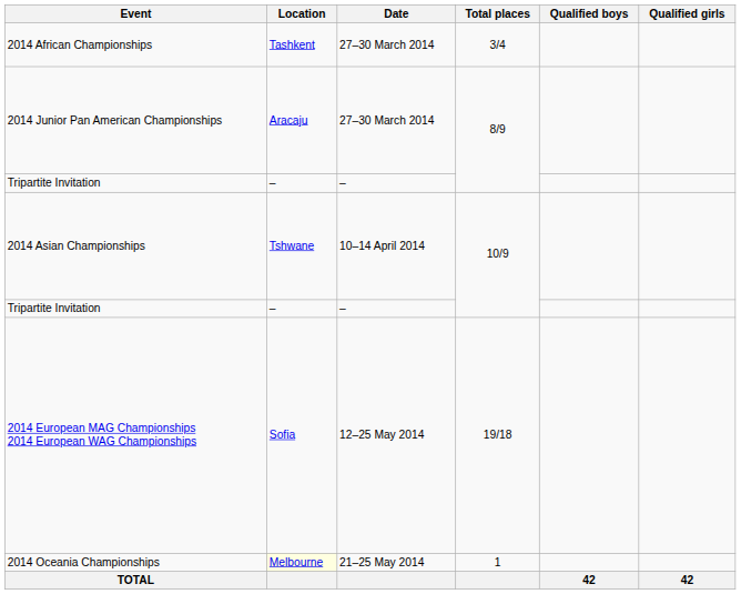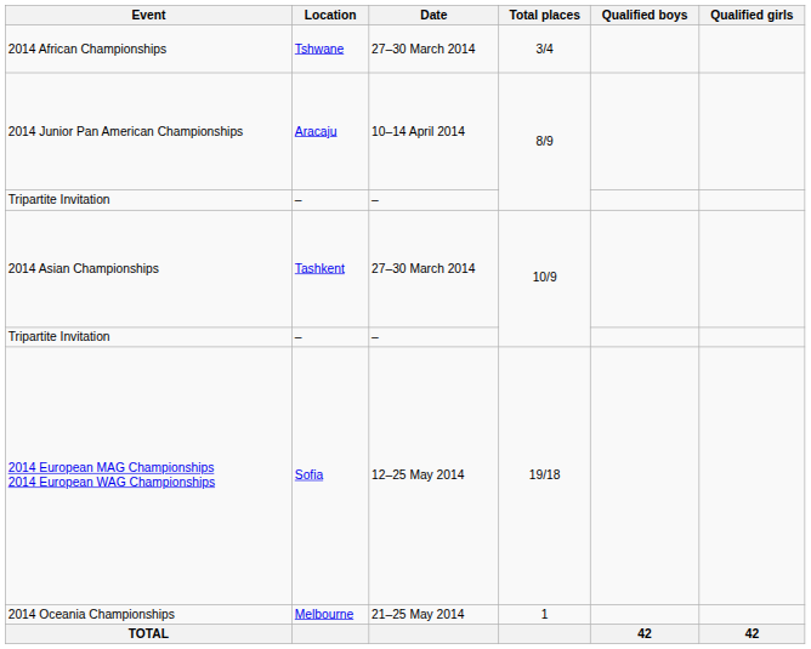 <table class="wikitable"  width=1030>
 <tr>
 <th>Event</th>
 <th>Location</th>
 <th>Date</th>
 <th>Total places</th>
 <th>Qualified boys</th>
 <th>Qualified girls</th>
 </tr>
 <tr>
 <td>2014 African Championships</td>
-<td> <a href='#'>Tashkent</a></td>
+<td> <a href='#'>Tshwane</a></td>
 <td>27–30 March 2014</td>
 <td align="center">3/4</td>
 <td valign=top><br><br></td>
 <td><br><br><br></td>
 </tr>
 <tr>
 <td>2014 Junior Pan American Championships</td>
 <td> <a href='#'>Aracaju</a></td>
-<td>27–30 March 2014</td>
+<td>10–14 April 2014</td>
 <td rowspan=2 align="center">8/9</td>
 <td valign=top><br><br><br><br><br><br></td>
 <td><br><br><br><br><br><br><br><br></td>
 </tr>
 <tr>
 <td>Tripartite Invitation</td>
 <td>–</td>
 <td>–</td>
 <td></td>
 <td></td>
 </tr>
 <tr>
 <td>2014 Asian Championships</td>
-<td> <a href='#'>Tshwane</a></td>
-<td>10–14 April 2014</td>
+<td> <a href='#'>Tashkent</a></td>
+<td>27–30 March 2014</td>
 <td rowspan=2 align="center">10/9</td>
 <td><br><br><br><br><br><br><br><br></td>
 <td><br><br><br><br><br><br><br><br></td>
 </tr>
 <tr>
 <td>Tripartite Invitation</td>
 <td>–</td>
 <td>–</td>
 <td></td>
 <td></td>
 </tr>
 <tr>
 <td><a href='#'>2014 European MAG Championships</a><br> <a href='#'>2014 European WAG Championships</a></td>
 <td> <a href='#'>Sofia</a></td>
 <td>12–25 May 2014</td>
 <td align="center">19/18</td>
 <td><br><br><br><br><br><br><br><br><br><br><br><br><br><br><br><br><br><br></td>
 <td valign=top><br><br><br><br><br><br><br><br><br><br><br><br><br><br><br><br><br></td>
 </tr>
 <tr>
 <td>2014 Oceania Championships</td>
-<td style="background: lightyellow;"> <a href='#'>Melbourne</a></td>
+<td> <a href='#'>Melbourne</a></td>
 <td>21–25 May 2014</td>
 <td align="center">1</td>
 <td></td>
 <td></td>
 </tr>
 <tr>
 <th>TOTAL</th>
 <th></th>
 <th></th>
 <th></th>
 <th>42</th>
 <th>42</th>
 </tr>
 </table>
